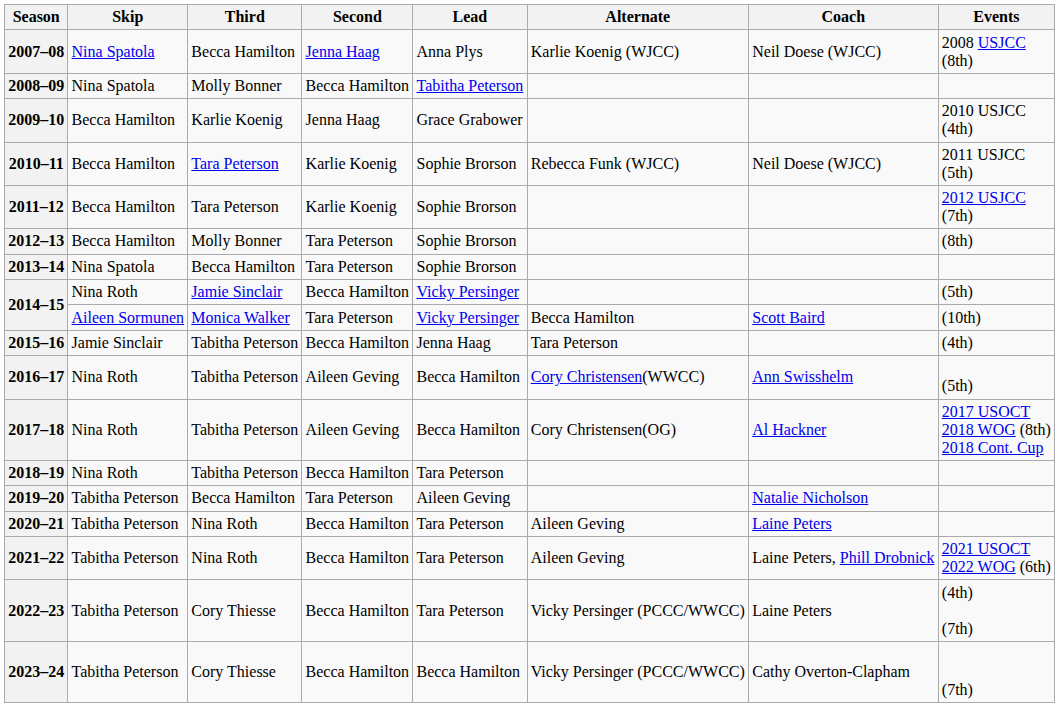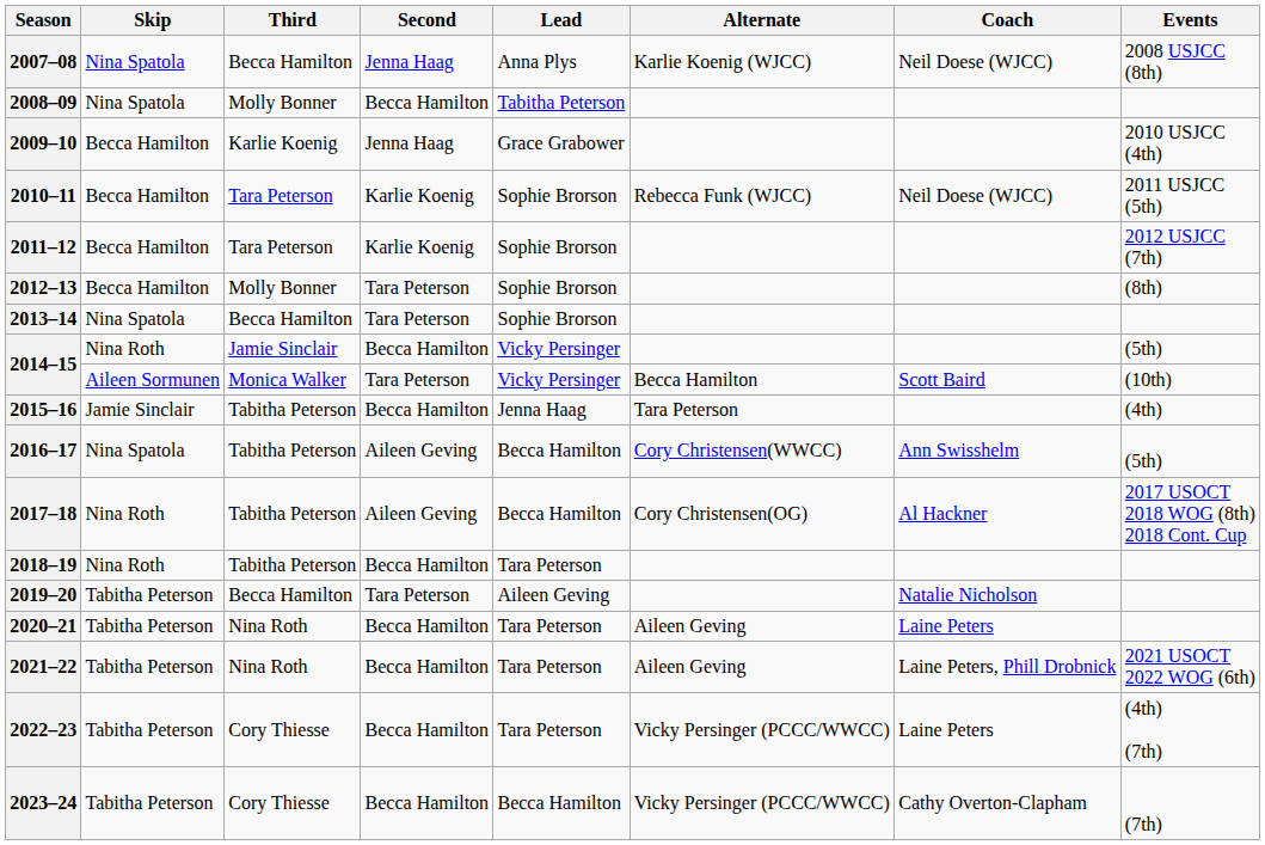 <table class="wikitable">
 <tr>
 <th scope="col">Season</th>
 <th scope="col">Skip</th>
 <th scope="col">Third</th>
 <th scope="col">Second</th>
 <th scope="col">Lead</th>
 <th scope="col">Alternate</th>
 <th scope="col">Coach</th>
 <th scope="col">Events</th>
 </tr>
 <tr>
 <th scope="row">2007–08</th>
 <td><a href='#'>Nina Spatola</a></td>
 <td>Becca Hamilton</td>
 <td><a href='#'>Jenna Haag</a></td>
 <td>Anna Plys</td>
 <td>Karlie Koenig (WJCC)</td>
 <td>Neil Doese (WJCC)</td>
 <td>2008 <a href='#'>USJCC</a> <br> (8th)</td>
 </tr>
 <tr>
 <th scope="row">2008–09</th>
 <td>Nina Spatola</td>
 <td>Molly Bonner</td>
 <td>Becca Hamilton</td>
 <td><a href='#'>Tabitha Peterson</a></td>
 <td></td>
 <td></td>
 <td></td>
 </tr>
 <tr>
 <th scope="row">2009–10</th>
 <td>Becca Hamilton</td>
 <td>Karlie Koenig</td>
 <td>Jenna Haag</td>
 <td>Grace Grabower</td>
 <td></td>
 <td></td>
 <td>2010 USJCC <br> (4th)</td>
 </tr>
 <tr>
 <th scope="row">2010–11</th>
 <td>Becca Hamilton</td>
 <td><a href='#'>Tara Peterson</a></td>
 <td>Karlie Koenig</td>
 <td>Sophie Brorson</td>
 <td>Rebecca Funk (WJCC)</td>
 <td>Neil Doese (WJCC)</td>
 <td>2011 USJCC <br> (5th)</td>
 </tr>
 <tr>
 <th scope="row">2011–12</th>
 <td>Becca Hamilton</td>
 <td>Tara Peterson</td>
 <td>Karlie Koenig</td>
 <td>Sophie Brorson</td>
 <td></td>
 <td></td>
 <td><a href='#'>2012 USJCC</a> <br> (7th)</td>
 </tr>
 <tr>
 <th scope="row">2012–13</th>
 <td>Becca Hamilton</td>
 <td>Molly Bonner</td>
 <td>Tara Peterson</td>
 <td>Sophie Brorson</td>
 <td></td>
 <td></td>
 <td> (8th)</td>
 </tr>
 <tr>
 <th scope="row">2013–14</th>
 <td>Nina Spatola</td>
 <td>Becca Hamilton</td>
 <td>Tara Peterson</td>
 <td>Sophie Brorson</td>
 <td></td>
 <td></td>
 <td> </td>
 </tr>
 <tr>
 <th scope="row" rowspan=2>2014–15</th>
 <td>Nina Roth</td>
 <td><a href='#'>Jamie Sinclair</a></td>
 <td>Becca Hamilton</td>
 <td><a href='#'>Vicky Persinger</a></td>
 <td></td>
 <td></td>
 <td> (5th)</td>
 </tr>
 <tr>
 <td><a href='#'>Aileen Sormunen</a></td>
 <td><a href='#'>Monica Walker</a></td>
 <td>Tara Peterson</td>
 <td><a href='#'>Vicky Persinger</a></td>
 <td>Becca Hamilton</td>
 <td><a href='#'>Scott Baird</a></td>
 <td> (10th)</td>
 </tr>
 <tr>
 <th scope="row">2015–16</th>
 <td>Jamie Sinclair</td>
 <td>Tabitha Peterson</td>
 <td>Becca Hamilton</td>
 <td>Jenna Haag</td>
 <td>Tara Peterson</td>
 <td></td>
 <td> (4th)</td>
 </tr>
 <tr>
 <th scope="row">2016–17</th>
-<td>Nina Roth</td>
+<td>Nina Spatola</td>
 <td>Tabitha Peterson</td>
 <td>Aileen Geving</td>
 <td>Becca Hamilton</td>
 <td><a href='#'>Cory Christensen</a>(WWCC)</td>
 <td><a href='#'>Ann Swisshelm</a></td>
 <td> <br> (5th)</td>
 </tr>
 <tr>
 <th scope="row">2017–18</th>
 <td>Nina Roth</td>
 <td>Tabitha Peterson</td>
 <td>Aileen Geving</td>
 <td>Becca Hamilton</td>
 <td>Cory Christensen(OG)</td>
 <td><a href='#'>Al Hackner</a></td>
 <td><a href='#'>2017 USOCT</a> <br><a href='#'>2018 WOG</a> (8th)<br><a href='#'>2018 Cont. Cup</a></td>
 </tr>
 <tr>
 <th scope="row">2018–19</th>
 <td>Nina Roth</td>
 <td>Tabitha Peterson</td>
 <td>Becca Hamilton</td>
 <td>Tara Peterson</td>
 <td></td>
 <td></td>
 <td> </td>
 </tr>
 <tr>
 <th scope="row">2019–20</th>
 <td>Tabitha Peterson</td>
 <td>Becca Hamilton</td>
 <td>Tara Peterson</td>
 <td>Aileen Geving</td>
 <td></td>
 <td><a href='#'>Natalie Nicholson</a></td>
 <td> </td>
 </tr>
 <tr>
 <th scope="row">2020–21</th>
 <td>Tabitha Peterson</td>
 <td>Nina Roth</td>
 <td>Becca Hamilton</td>
 <td>Tara Peterson</td>
 <td>Aileen Geving</td>
 <td><a href='#'>Laine Peters</a></td>
 <td> </td>
 </tr>
 <tr>
 <th scope="row">2021–22</th>
 <td>Tabitha Peterson</td>
 <td>Nina Roth</td>
 <td>Becca Hamilton</td>
 <td>Tara Peterson</td>
 <td>Aileen Geving</td>
 <td>Laine Peters, <a href='#'>Phill Drobnick</a></td>
 <td><a href='#'>2021 USOCT</a>  <br> <a href='#'>2022 WOG</a> (6th)</td>
 </tr>
 <tr>
 <th scope="row">2022–23</th>
 <td>Tabitha Peterson</td>
 <td>Cory Thiesse</td>
 <td>Becca Hamilton</td>
 <td>Tara Peterson</td>
 <td>Vicky Persinger (PCCC/WWCC)</td>
 <td>Laine Peters</td>
 <td> (4th) <br>   <br>  (7th)</td>
 </tr>
 <tr>
 <th scope="row">2023–24</th>
 <td>Tabitha Peterson</td>
 <td>Cory Thiesse</td>
 <td>Becca Hamilton</td>
 <td>Becca Hamilton</td>
 <td>Vicky Persinger (PCCC/WWCC)</td>
 <td>Cathy Overton-Clapham</td>
 <td>  <br>   <br>  (7th)</td>
 </tr>
 </table>
